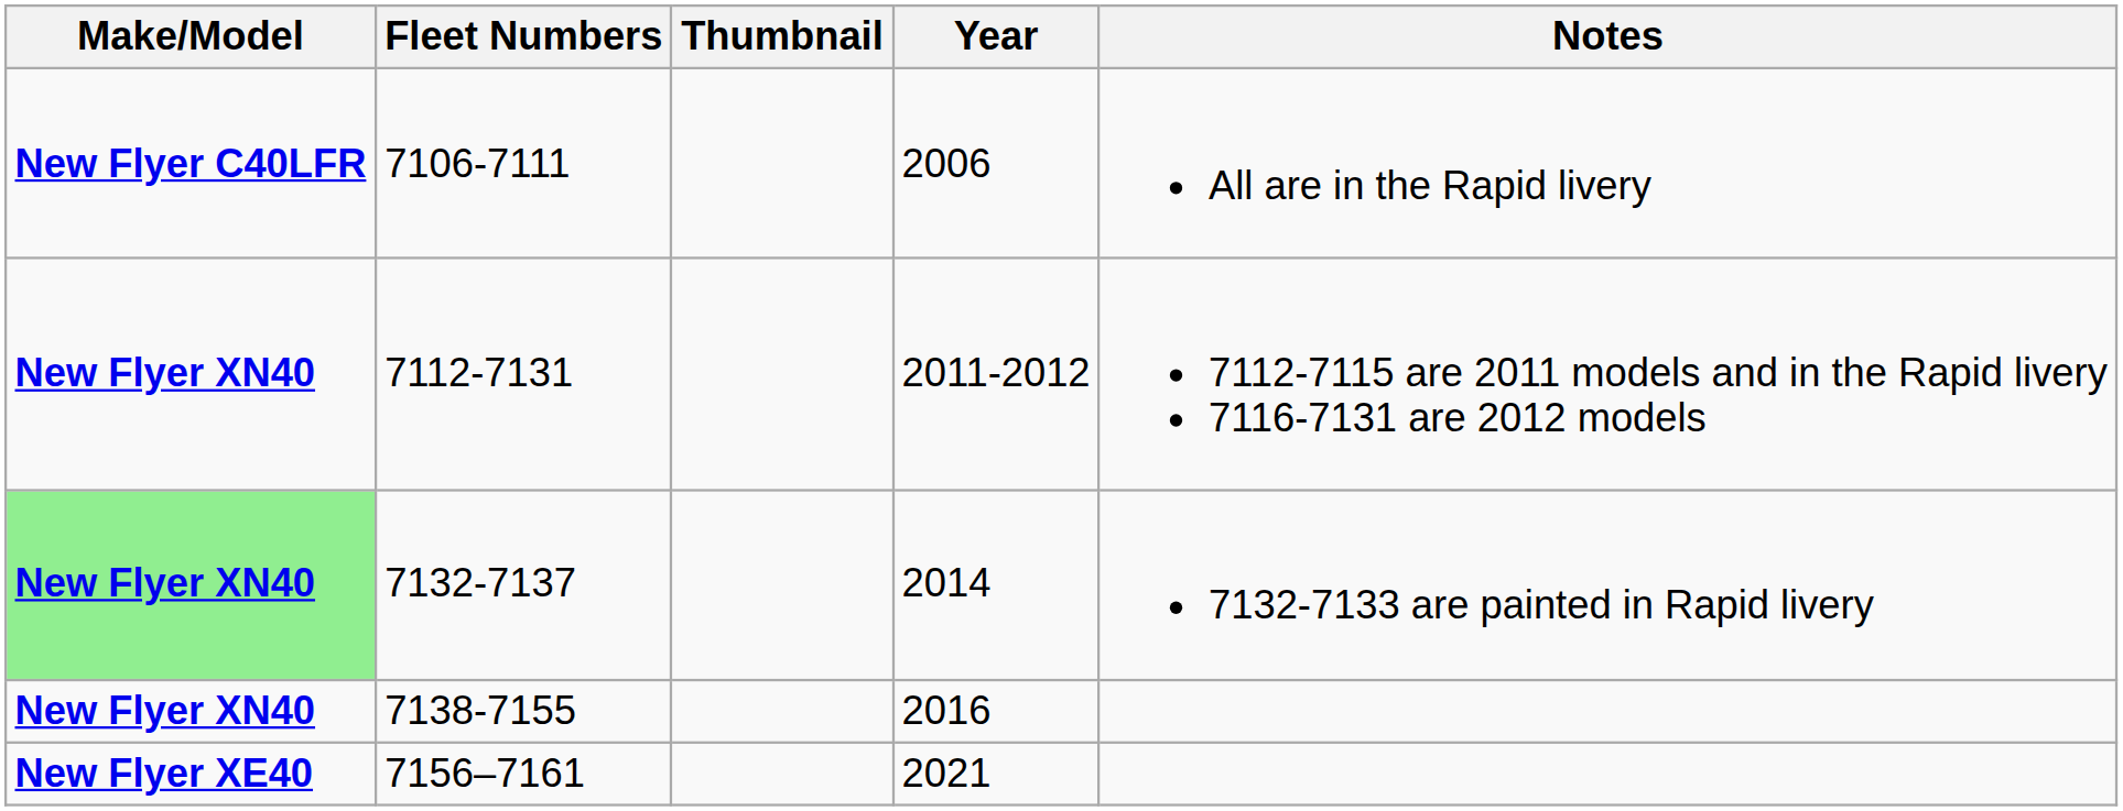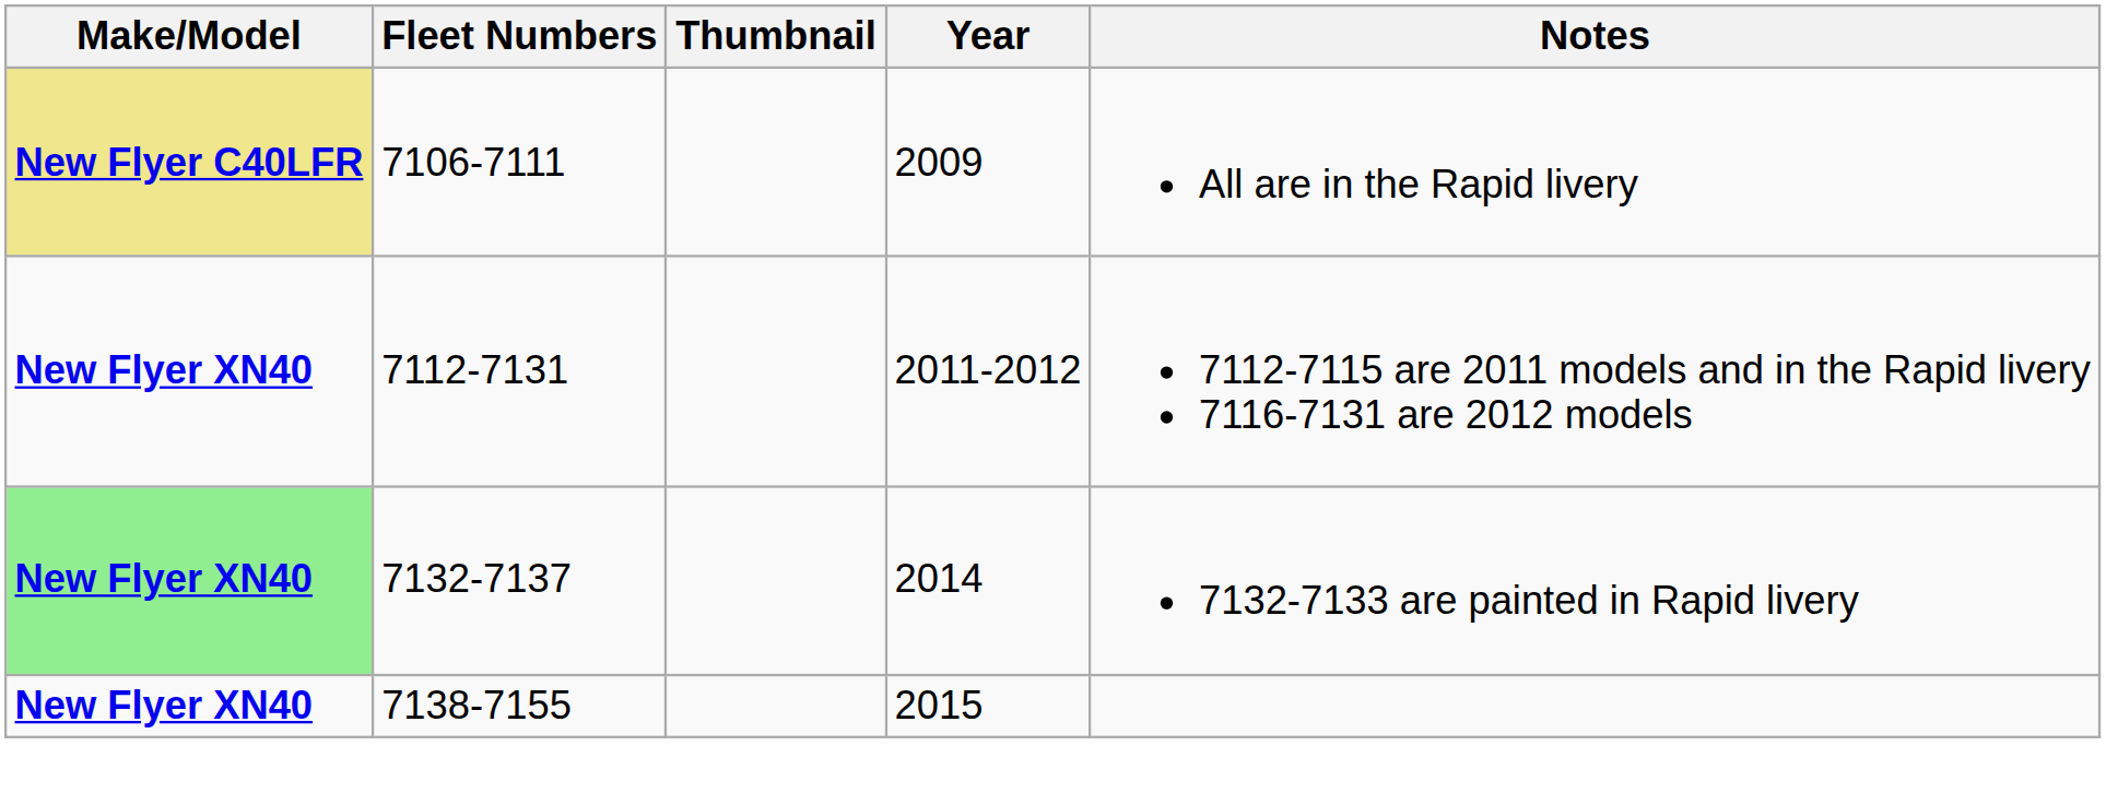 <table class="wikitable sortable" style="font-size: 100%;">
 <tr>
 <th>Make/Model</th>
 <th>Fleet Numbers</th>
 <th class="unsortable">Thumbnail</th>
 <th>Year</th>
 <th>Notes</th>
 </tr>
 <tr>
-<td><strong><a href='#'>New Flyer C40LFR</a></strong></td>
+<td style="background: khaki;"><strong><a href='#'>New Flyer C40LFR</a></strong></td>
 <td>7106-7111</td>
 <td></td>
-<td>2006</td>
+<td>2009</td>
 <td><br><ul><li>All are in the Rapid livery</li></ul></td>
 </tr>
 <tr>
 <td><a href='#'><strong>New Flyer XN40</strong></a></td>
 <td>7112-7131</td>
 <td></td>
 <td>2011-2012</td>
 <td><br><ul><li>7112-7115 are 2011 models and in the Rapid livery</li><li>7116-7131 are 2012 models</li></ul></td>
 </tr>
 <tr>
 <td style="background: lightgreen;"><a href='#'><strong>New Flyer XN40</strong></a></td>
 <td>7132-7137</td>
 <td></td>
 <td>2014</td>
 <td><br><ul><li>7132-7133 are painted in Rapid livery</li></ul></td>
 </tr>
 <tr>
 <td><a href='#'><strong>New Flyer XN40</strong></a></td>
 <td>7138-7155</td>
 <td></td>
-<td>2016</td>
-<td></td>
-</tr>
-<tr>
-<td><strong><a href='#'>New Flyer XE40</a></strong></td>
-<td>7156–7161</td>
-<td></td>
-<td>2021</td>
+<td>2015</td>
 <td></td>
 </tr>
 </table>
